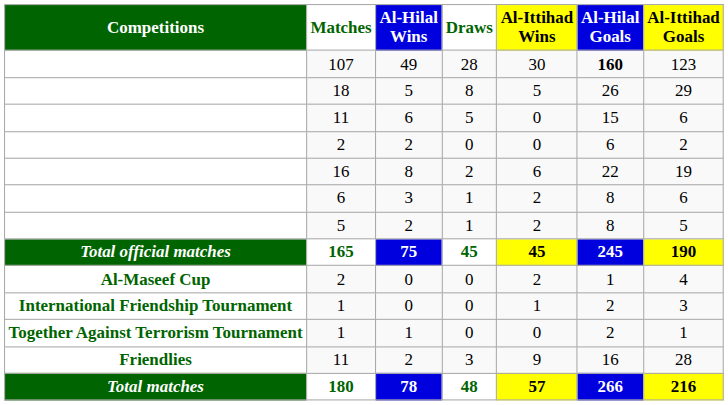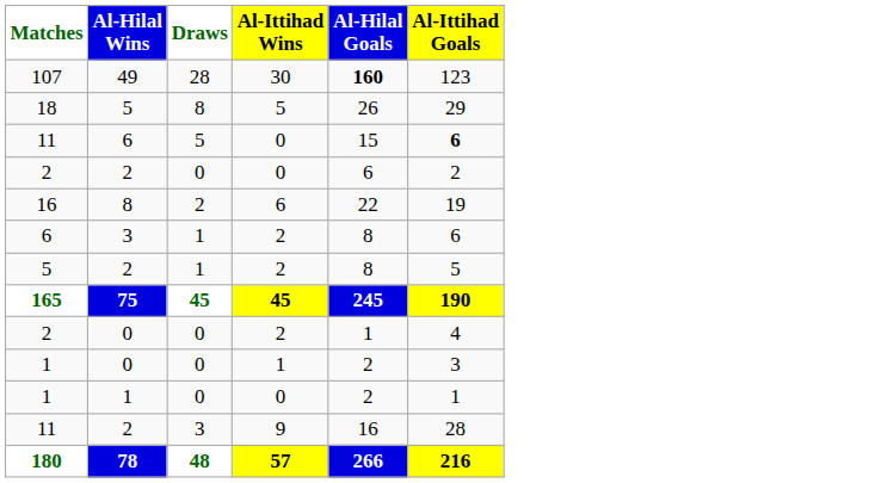 <table class="wikitable" style="text-align: center;">
 <tr>
-<th style= "background:#006400; color:#FFFFFF;"><strong>Competitions</strong></th>
 <th style= "background:#FFFFFF; color:#006400;">Matches</th>
 <th style= "background:#0000DF; color:#FFFFFF;">Al-Hilal<br>Wins</th>
 <th style= "background:#FFFFFF; color:#006400;">Draws</th>
 <th style= "background:#FFFF00; color:#00000;">Al-Ittihad<br>Wins</th>
 <th style= "background:#0000DF; color:#FFFFFF;">Al-Hilal<br>Goals</th>
 <th style= "background:#FFFF00; color:#00000;">Al-Ittihad<br>Goals</th>
 </tr>
 <tr>
-<th style= "background:#FFFFFF; color:#006400;"><a href='#'></a><br></th>
 <td>107</td>
 <td>49</td>
 <td>28</td>
 <td>30</td>
 <td><strong>160</strong></td>
 <td>123</td>
 </tr>
 <tr>
-<th style= "background:#FFFFFF; color:#006400;"><a href='#'></a><br></th>
 <td>18</td>
 <td>5</td>
 <td>8</td>
 <td>5</td>
 <td>26</td>
 <td>29</td>
 </tr>
 <tr>
-<th style= "background:#FFFFFF; color:#006400;"><a href='#'></a><br></th>
 <td>11</td>
 <td>6</td>
 <td>5</td>
 <td>0</td>
 <td>15</td>
-<td>6</td>
+<td><strong>6</strong></td>
 </tr>
 <tr>
-<th style= "background:#FFFFFF; color:#006400;"><a href='#'></a><br></th>
 <td>2</td>
 <td>2</td>
 <td>0</td>
 <td>0</td>
 <td>6</td>
 <td>2</td>
 </tr>
 <tr>
-<th style= "background:#FFFFFF; color:#006400;"><a href='#'></a><br></th>
 <td>16</td>
 <td>8</td>
 <td>2</td>
 <td>6</td>
 <td>22</td>
 <td>19</td>
 </tr>
 <tr>
-<th style= "background:#FFFFFF; color:#006400;"><a href='#'></a><br></th>
 <td>6</td>
 <td>3</td>
 <td>1</td>
 <td>2</td>
 <td>8</td>
 <td>6</td>
 </tr>
 <tr>
-<th style= "background:#FFFFFF; color:#006400;"><a href='#'></a><br></th>
 <td>5</td>
 <td>2</td>
 <td>1</td>
 <td>2</td>
 <td>8</td>
 <td>5</td>
 </tr>
 <tr>
-<th style= "background:#006400; color:#FFFFFF;"><em>Total official matches</em></th>
 <td style= "background:#FFFFFF; color:#006400;"><strong>165</strong></td>
 <td style= "background:#0000DF; color:#FFFFFF;"><strong>75</strong></td>
 <td style= "background:#FFFFFF; color:#006400;"><strong>45</strong></td>
 <td style= "background:#FFFF00; color:#00000;"><strong>45</strong></td>
 <td style= "background:#0000DF; color:#FFFFFF;"><strong>245</strong></td>
 <td style= "background:#FFFF00; color:#00000;"><strong>190</strong></td>
 </tr>
 <tr>
-<th style= "background:#FFFFFF; color:#006400;">Al-Maseef Cup</th>
 <td>2</td>
 <td>0</td>
 <td>0</td>
 <td>2</td>
 <td>1</td>
 <td>4</td>
 </tr>
 <tr>
-<th style= "background:#FFFFFF; color:#006400;">International Friendship Tournament</th>
 <td>1</td>
 <td>0</td>
 <td>0</td>
 <td>1</td>
 <td>2</td>
 <td>3</td>
 </tr>
 <tr>
-<th style= "background:#FFFFFF; color:#006400;">Together Against Terrorism Tournament</th>
 <td>1</td>
 <td>1</td>
 <td>0</td>
 <td>0</td>
 <td>2</td>
 <td>1</td>
 </tr>
 <tr>
-<th style= "background:#FFFFFF; color:#006400;">Friendlies</th>
 <td>11</td>
 <td>2</td>
 <td>3</td>
 <td>9</td>
 <td>16</td>
 <td>28</td>
 </tr>
 <tr>
-<th style= "background:#006400; color:#FFFFFF;"><em>Total matches</em></th>
 <td style= "background:#FFFFFF; color:#006400;"><strong>180</strong></td>
 <td style= "background:#0000DF; color:#FFFFFF;"><strong>78</strong></td>
 <td style= "background:#FFFFFF; color:#006400;"><strong>48</strong></td>
 <td style= "background:#FFFF00; color:#00000;"><strong>57</strong></td>
 <td style= "background:#0000DF; color:#FFFFFF;"><strong>266</strong></td>
 <td style= "background:#FFFF00; color:#00000;"><strong>216</strong></td>
 </tr>
 </table>
